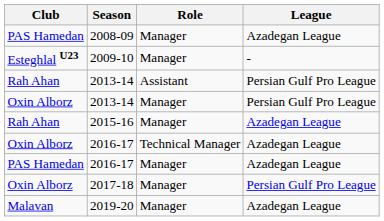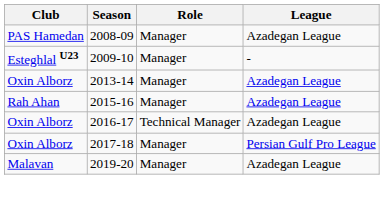 <table class="wikitable">
 <tr>
 <th>Club</th>
 <th>Season</th>
 <th>Role</th>
 <th>League</th>
 </tr>
 <tr>
 <td><a href='#'>PAS Hamedan</a></td>
 <td>2008-09</td>
 <td>Manager</td>
 <td>Azadegan League</td>
 </tr>
 <tr>
 <td><a href='#'>Esteghlal</a> <strong><sup>U23</sup></strong></td>
 <td>2009-10</td>
 <td>Manager</td>
 <td>-</td>
 </tr>
 <tr>
-<td><a href='#'>Rah Ahan</a></td>
-<td>2013-14</td>
-<td>Assistant</td>
-<td>Persian Gulf Pro League</td>
-</tr>
-<tr>
 <td><a href='#'>Oxin Alborz</a></td>
 <td>2013-14</td>
 <td>Manager</td>
-<td>Persian Gulf Pro League</td>
+<td><a href='#'>Azadegan League</a></td>
 </tr>
 <tr>
 <td><a href='#'>Rah Ahan</a></td>
 <td>2015-16</td>
 <td>Manager</td>
 <td><a href='#'>Azadegan League</a></td>
 </tr>
 <tr>
 <td><a href='#'>Oxin Alborz</a></td>
 <td>2016-17</td>
 <td>Technical Manager</td>
-<td>Azadegan League</td>
-</tr>
-<tr>
-<td><a href='#'>PAS Hamedan</a></td>
-<td>2016-17</td>
-<td>Manager</td>
 <td>Azadegan League</td>
 </tr>
 <tr>
 <td><a href='#'>Oxin Alborz</a></td>
 <td>2017-18</td>
 <td>Manager</td>
 <td><a href='#'>Persian Gulf Pro League</a></td>
 </tr>
 <tr>
 <td><a href='#'>Malavan</a></td>
 <td>2019-20</td>
 <td>Manager</td>
 <td>Azadegan League</td>
 </tr>
 </table>
